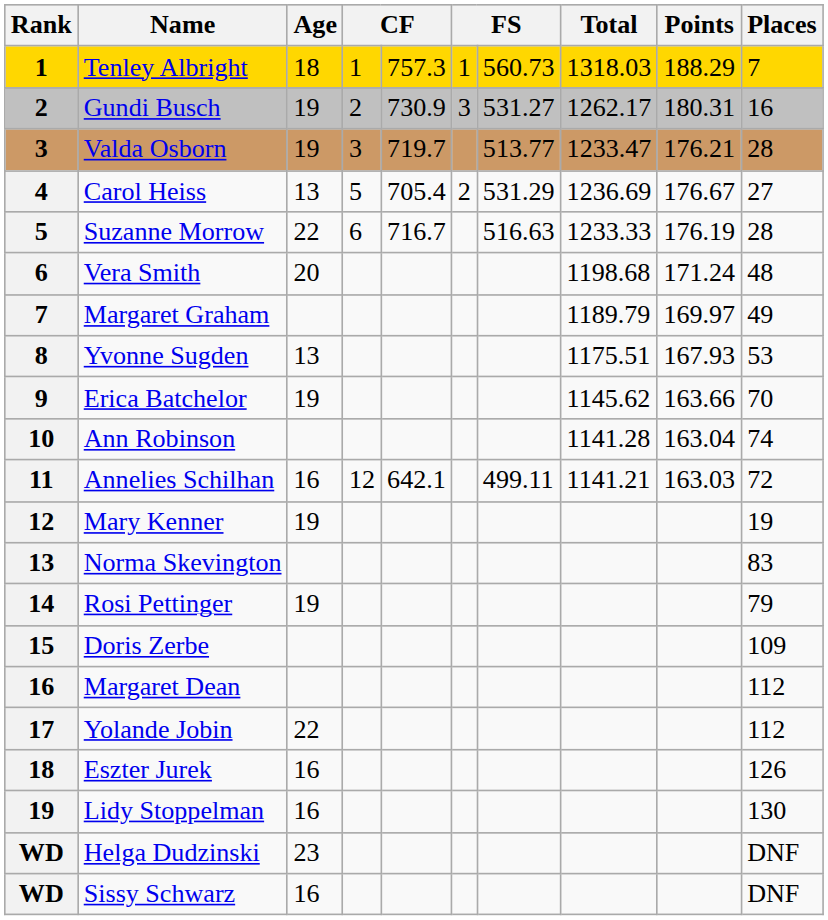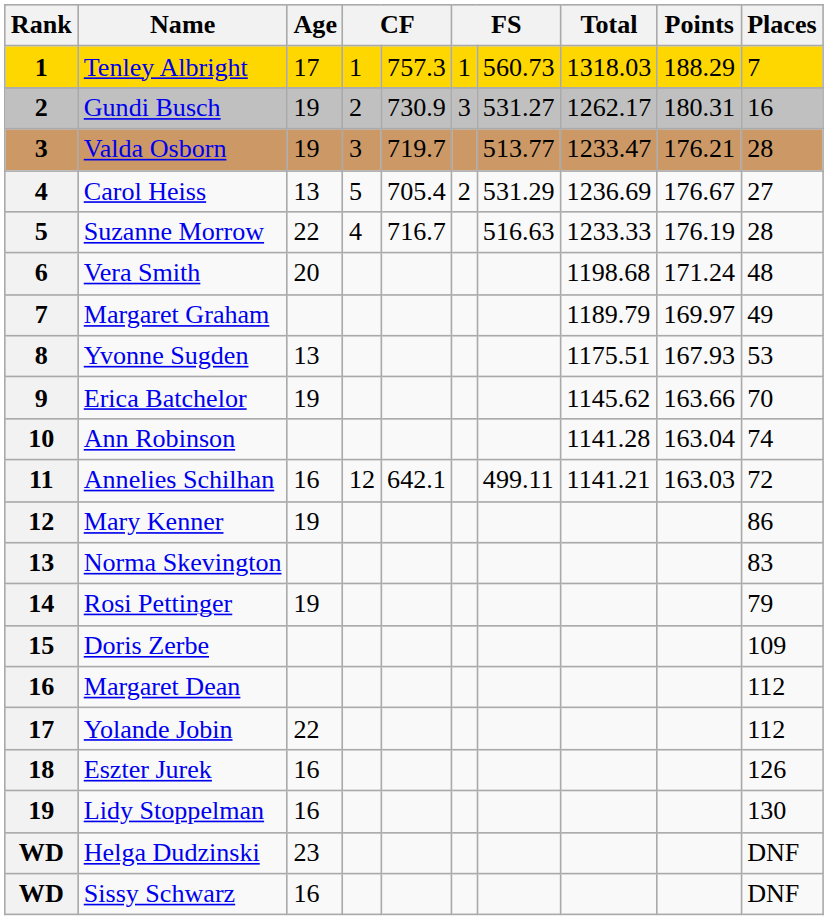 <table class="wikitable">
 <tr>
 <th>Rank</th>
 <th>Name</th>
 <th>Age</th>
 <th colspan=2>CF</th>
 <th colspan=2>FS</th>
 <th>Total</th>
 <th>Points</th>
 <th>Places</th>
 </tr>
 <tr bgcolor=gold>
 <td align=center><strong>1</strong></td>
 <td> <a href='#'>Tenley Albright</a></td>
-<td>18</td>
+<td>17</td>
 <td>1</td>
 <td>757.3</td>
 <td>1</td>
 <td>560.73</td>
 <td>1318.03</td>
 <td>188.29</td>
 <td>7</td>
 </tr>
 <tr bgcolor=silver>
 <td align=center><strong>2</strong></td>
 <td> <a href='#'>Gundi Busch</a></td>
 <td>19</td>
 <td>2</td>
 <td>730.9</td>
 <td>3</td>
 <td>531.27</td>
 <td>1262.17</td>
 <td>180.31</td>
 <td>16</td>
 </tr>
 <tr bgcolor=cc9966>
 <td align=center><strong>3</strong></td>
 <td> <a href='#'>Valda Osborn</a></td>
 <td>19</td>
 <td>3</td>
 <td>719.7</td>
 <td></td>
 <td>513.77</td>
 <td>1233.47</td>
 <td>176.21</td>
 <td>28</td>
 </tr>
 <tr>
 <th>4</th>
 <td> <a href='#'>Carol Heiss</a></td>
 <td>13</td>
 <td>5</td>
 <td>705.4</td>
 <td>2</td>
 <td>531.29</td>
 <td>1236.69</td>
 <td>176.67</td>
 <td>27</td>
 </tr>
 <tr>
 <th>5</th>
 <td> <a href='#'>Suzanne Morrow</a></td>
 <td>22</td>
-<td>6</td>
+<td>4</td>
 <td>716.7</td>
 <td></td>
 <td>516.63</td>
 <td>1233.33</td>
 <td>176.19</td>
 <td>28</td>
 </tr>
 <tr>
 <th>6</th>
 <td> <a href='#'>Vera Smith</a></td>
 <td>20</td>
 <td></td>
 <td></td>
 <td></td>
 <td></td>
 <td>1198.68</td>
 <td>171.24</td>
 <td>48</td>
 </tr>
 <tr>
 <th>7</th>
 <td> <a href='#'>Margaret Graham</a></td>
 <td></td>
 <td></td>
 <td></td>
 <td></td>
 <td></td>
 <td>1189.79</td>
 <td>169.97</td>
 <td>49</td>
 </tr>
 <tr>
 <th>8</th>
 <td> <a href='#'>Yvonne Sugden</a></td>
 <td>13</td>
 <td></td>
 <td></td>
 <td></td>
 <td></td>
 <td>1175.51</td>
 <td>167.93</td>
 <td>53</td>
 </tr>
 <tr>
 <th>9</th>
 <td> <a href='#'>Erica Batchelor</a></td>
 <td>19</td>
 <td></td>
 <td></td>
 <td></td>
 <td></td>
 <td>1145.62</td>
 <td>163.66</td>
 <td>70</td>
 </tr>
 <tr>
 <th>10</th>
 <td> <a href='#'>Ann Robinson</a></td>
 <td></td>
 <td></td>
 <td></td>
 <td></td>
 <td></td>
 <td>1141.28</td>
 <td>163.04</td>
 <td>74</td>
 </tr>
 <tr>
 <th>11</th>
 <td> <a href='#'>Annelies Schilhan</a></td>
 <td>16</td>
 <td>12</td>
 <td>642.1</td>
 <td></td>
 <td>499.11</td>
 <td>1141.21</td>
 <td>163.03</td>
 <td>72</td>
 </tr>
 <tr>
 <th>12</th>
 <td> <a href='#'>Mary Kenner</a></td>
 <td>19</td>
 <td></td>
 <td></td>
 <td></td>
 <td></td>
 <td></td>
 <td></td>
-<td>19</td>
+<td>86</td>
 </tr>
 <tr>
 <th>13</th>
 <td> <a href='#'>Norma Skevington</a></td>
 <td></td>
 <td></td>
 <td></td>
 <td></td>
 <td></td>
 <td></td>
 <td></td>
 <td>83</td>
 </tr>
 <tr>
 <th>14</th>
 <td> <a href='#'>Rosi Pettinger</a></td>
 <td>19</td>
 <td></td>
 <td></td>
 <td></td>
 <td></td>
 <td></td>
 <td></td>
 <td>79</td>
 </tr>
 <tr>
 <th>15</th>
 <td> <a href='#'>Doris Zerbe</a></td>
 <td></td>
 <td></td>
 <td></td>
 <td></td>
 <td></td>
 <td></td>
 <td></td>
 <td>109</td>
 </tr>
 <tr>
 <th>16</th>
 <td> <a href='#'>Margaret Dean</a></td>
 <td></td>
 <td></td>
 <td></td>
 <td></td>
 <td></td>
 <td></td>
 <td></td>
 <td>112</td>
 </tr>
 <tr>
 <th>17</th>
 <td> <a href='#'>Yolande Jobin</a></td>
 <td>22</td>
 <td></td>
 <td></td>
 <td></td>
 <td></td>
 <td></td>
 <td></td>
 <td>112</td>
 </tr>
 <tr>
 <th>18</th>
 <td> <a href='#'>Eszter Jurek</a></td>
 <td>16</td>
 <td></td>
 <td></td>
 <td></td>
 <td></td>
 <td></td>
 <td></td>
 <td>126</td>
 </tr>
 <tr>
 <th>19</th>
 <td> <a href='#'>Lidy Stoppelman</a></td>
 <td>16</td>
 <td></td>
 <td></td>
 <td></td>
 <td></td>
 <td></td>
 <td></td>
 <td>130</td>
 </tr>
 <tr>
 <th>WD</th>
 <td> <a href='#'>Helga Dudzinski</a></td>
 <td>23</td>
 <td></td>
 <td></td>
 <td></td>
 <td></td>
 <td></td>
 <td></td>
 <td>DNF</td>
 </tr>
 <tr>
 <th>WD</th>
 <td> <a href='#'>Sissy Schwarz</a></td>
 <td>16</td>
 <td></td>
 <td></td>
 <td></td>
 <td></td>
 <td></td>
 <td></td>
 <td>DNF</td>
 </tr>
 </table>
